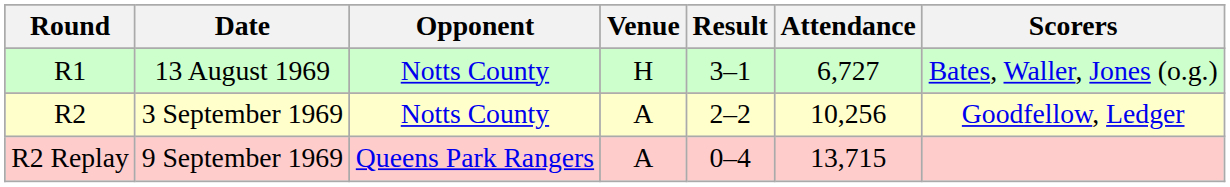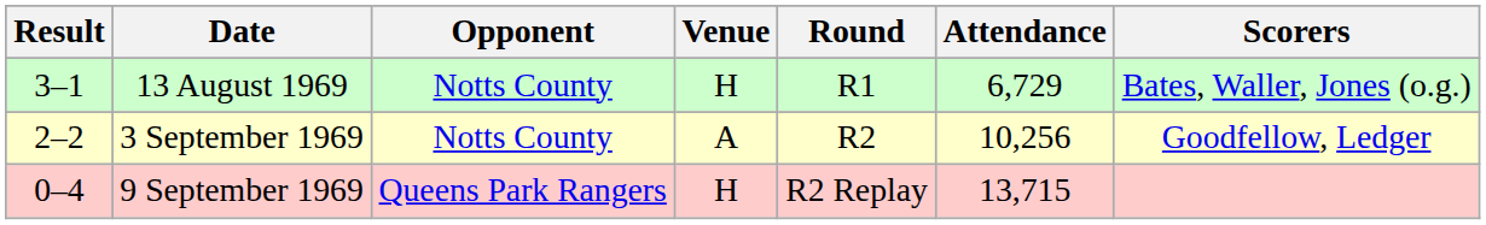 <table class="wikitable" style="font-size:100%; text-align:center">
 <tr>
-<th>Round</th>
+<th>Result</th>
 <th>Date</th>
 <th>Opponent</th>
 <th>Venue</th>
-<th>Result</th>
+<th>Round</th>
 <th>Attendance</th>
 <th>Scorers</th>
 </tr>
 <tr style="background-color: #CCFFCC;">
-<td>R1</td>
+<td>3–1</td>
 <td>13 August 1969</td>
 <td><a href='#'>Notts County</a></td>
 <td>H</td>
-<td>3–1</td>
-<td>6,727</td>
+<td>R1</td>
+<td>6,729</td>
 <td><a href='#'>Bates</a>, <a href='#'>Waller</a>, <a href='#'>Jones</a> (o.g.)</td>
 </tr>
 <tr style="background-color: #FFFFCC;">
-<td>R2</td>
+<td>2–2</td>
 <td>3 September 1969</td>
 <td><a href='#'>Notts County</a></td>
 <td>A</td>
-<td>2–2</td>
+<td>R2</td>
 <td>10,256</td>
 <td><a href='#'>Goodfellow</a>, <a href='#'>Ledger</a></td>
 </tr>
 <tr style="background-color: #FFCCCC;">
-<td>R2 Replay</td>
+<td>0–4</td>
 <td>9 September 1969</td>
 <td><a href='#'>Queens Park Rangers</a></td>
-<td>A</td>
-<td>0–4</td>
+<td>H</td>
+<td>R2 Replay</td>
 <td>13,715</td>
 <td></td>
 </tr>
 </table>
